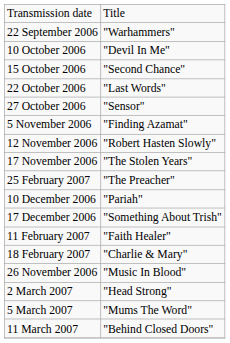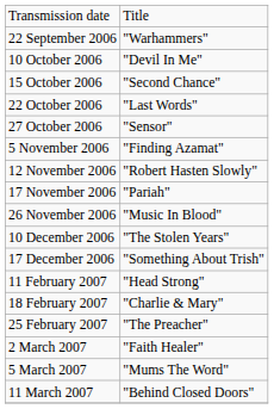 <table class="wikitable">
 <tr>
 <td>Transmission date</td>
 <td>Title</td>
 </tr>
 <tr>
 <td>22 September 2006</td>
 <td>"Warhammers"</td>
 </tr>
 <tr>
 <td>10 October 2006</td>
 <td>"Devil In Me"</td>
 </tr>
 <tr>
 <td>15 October 2006</td>
 <td>"Second Chance"</td>
 </tr>
 <tr>
 <td>22 October 2006</td>
 <td>"Last Words"</td>
 </tr>
 <tr>
 <td>27 October 2006</td>
 <td>"Sensor"</td>
 </tr>
 <tr>
 <td>5 November 2006</td>
 <td>"Finding Azamat"</td>
 </tr>
 <tr>
 <td>12 November 2006</td>
 <td>"Robert Hasten Slowly"</td>
 </tr>
 <tr>
 <td>17 November 2006</td>
-<td>"The Stolen Years"</td>
+<td>"Pariah"</td>
 </tr>
 <tr>
-<td>25 February 2007</td>
-<td>"The Preacher"</td>
+<td>26 November 2006</td>
+<td>"Music In Blood"</td>
 </tr>
 <tr>
 <td>10 December 2006</td>
-<td>"Pariah"</td>
+<td>"The Stolen Years"</td>
 </tr>
 <tr>
 <td>17 December 2006</td>
 <td>"Something About Trish"</td>
 </tr>
 <tr>
 <td>11 February 2007</td>
-<td>"Faith Healer"</td>
+<td>"Head Strong"</td>
 </tr>
 <tr>
 <td>18 February 2007</td>
 <td>"Charlie & Mary"</td>
 </tr>
 <tr>
-<td>26 November 2006</td>
-<td>"Music In Blood"</td>
+<td>25 February 2007</td>
+<td>"The Preacher"</td>
 </tr>
 <tr>
 <td>2 March 2007</td>
-<td>"Head Strong"</td>
+<td>"Faith Healer"</td>
 </tr>
 <tr>
 <td>5 March 2007</td>
 <td>"Mums The Word"</td>
 </tr>
 <tr>
 <td>11 March 2007</td>
 <td>"Behind Closed Doors"</td>
 </tr>
 <tr>
 </tr>
 </table>
